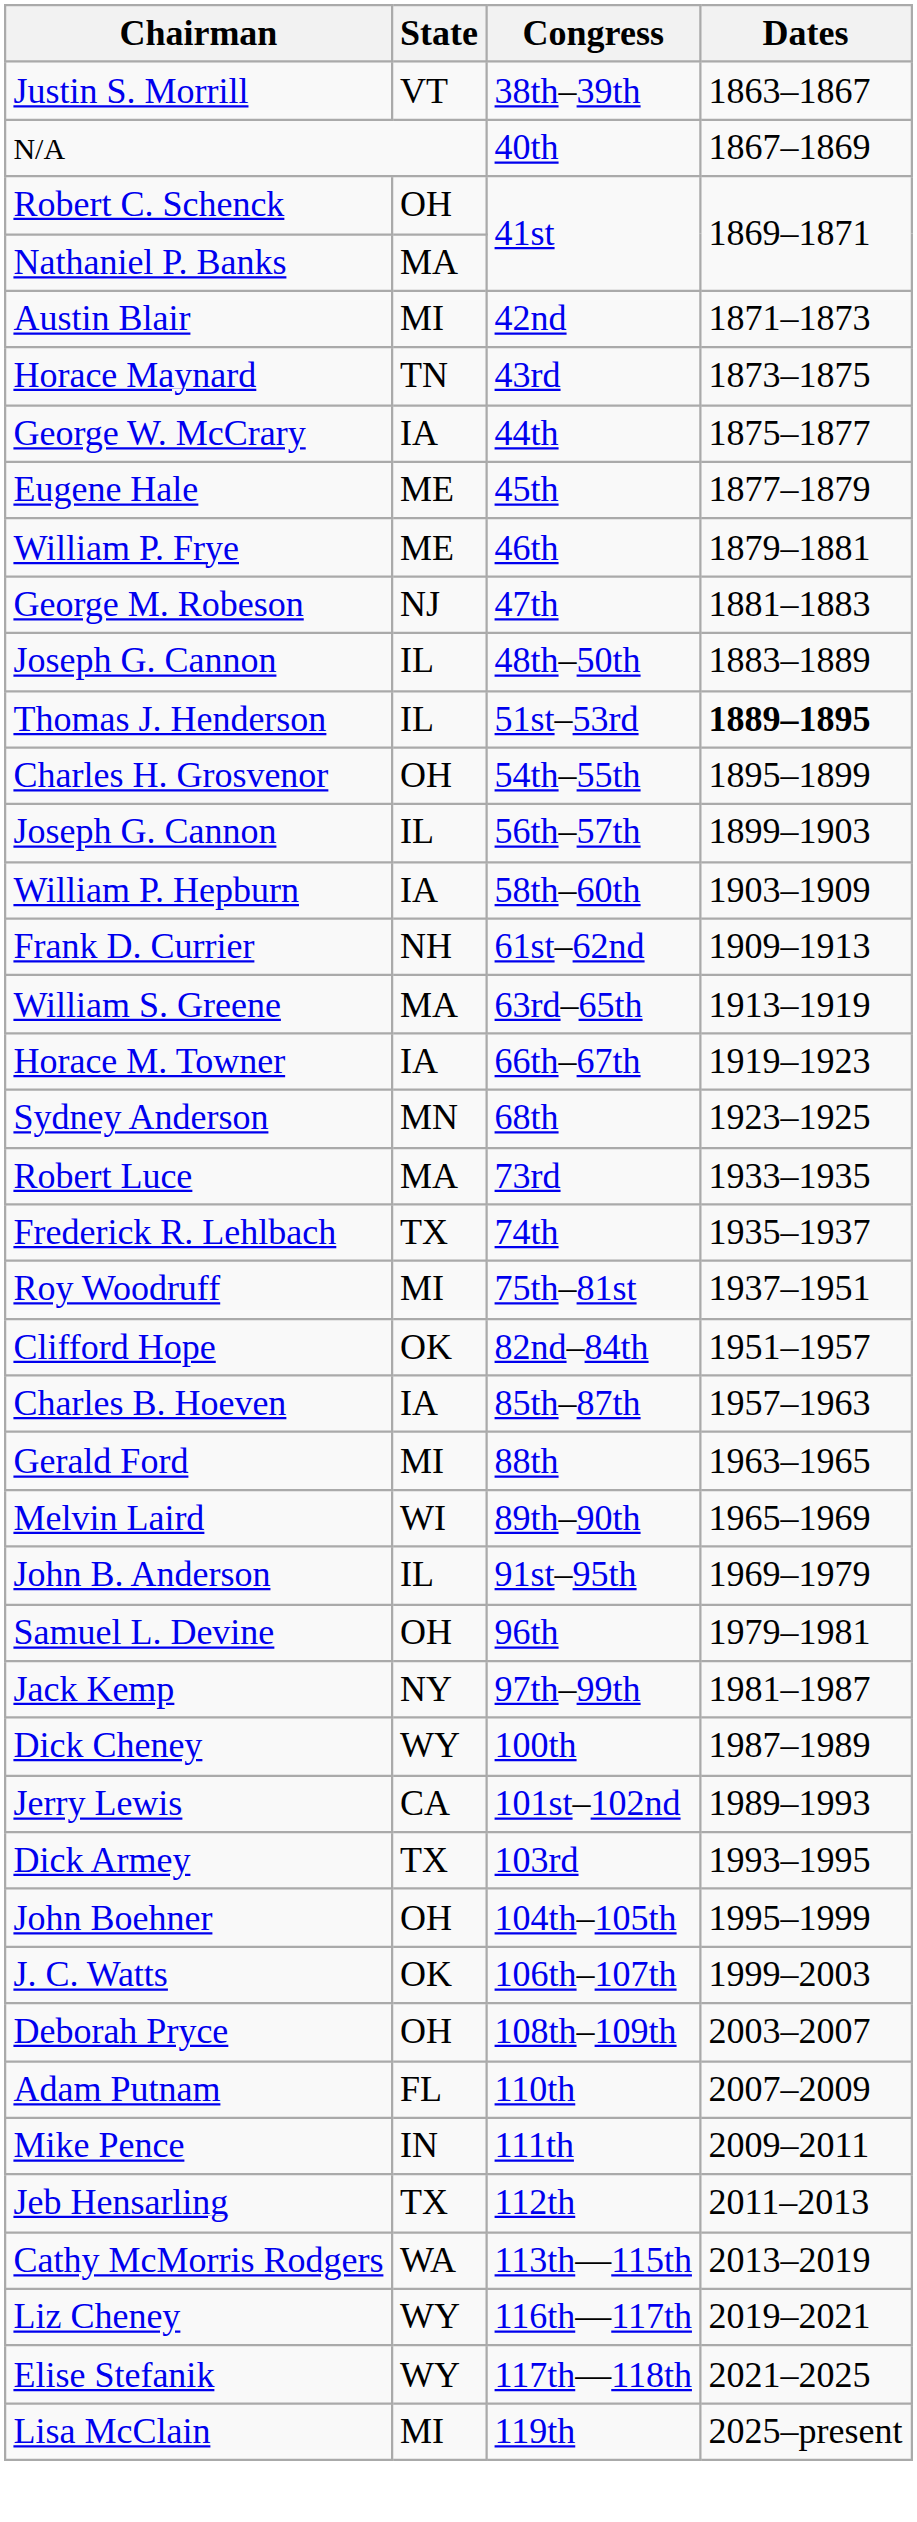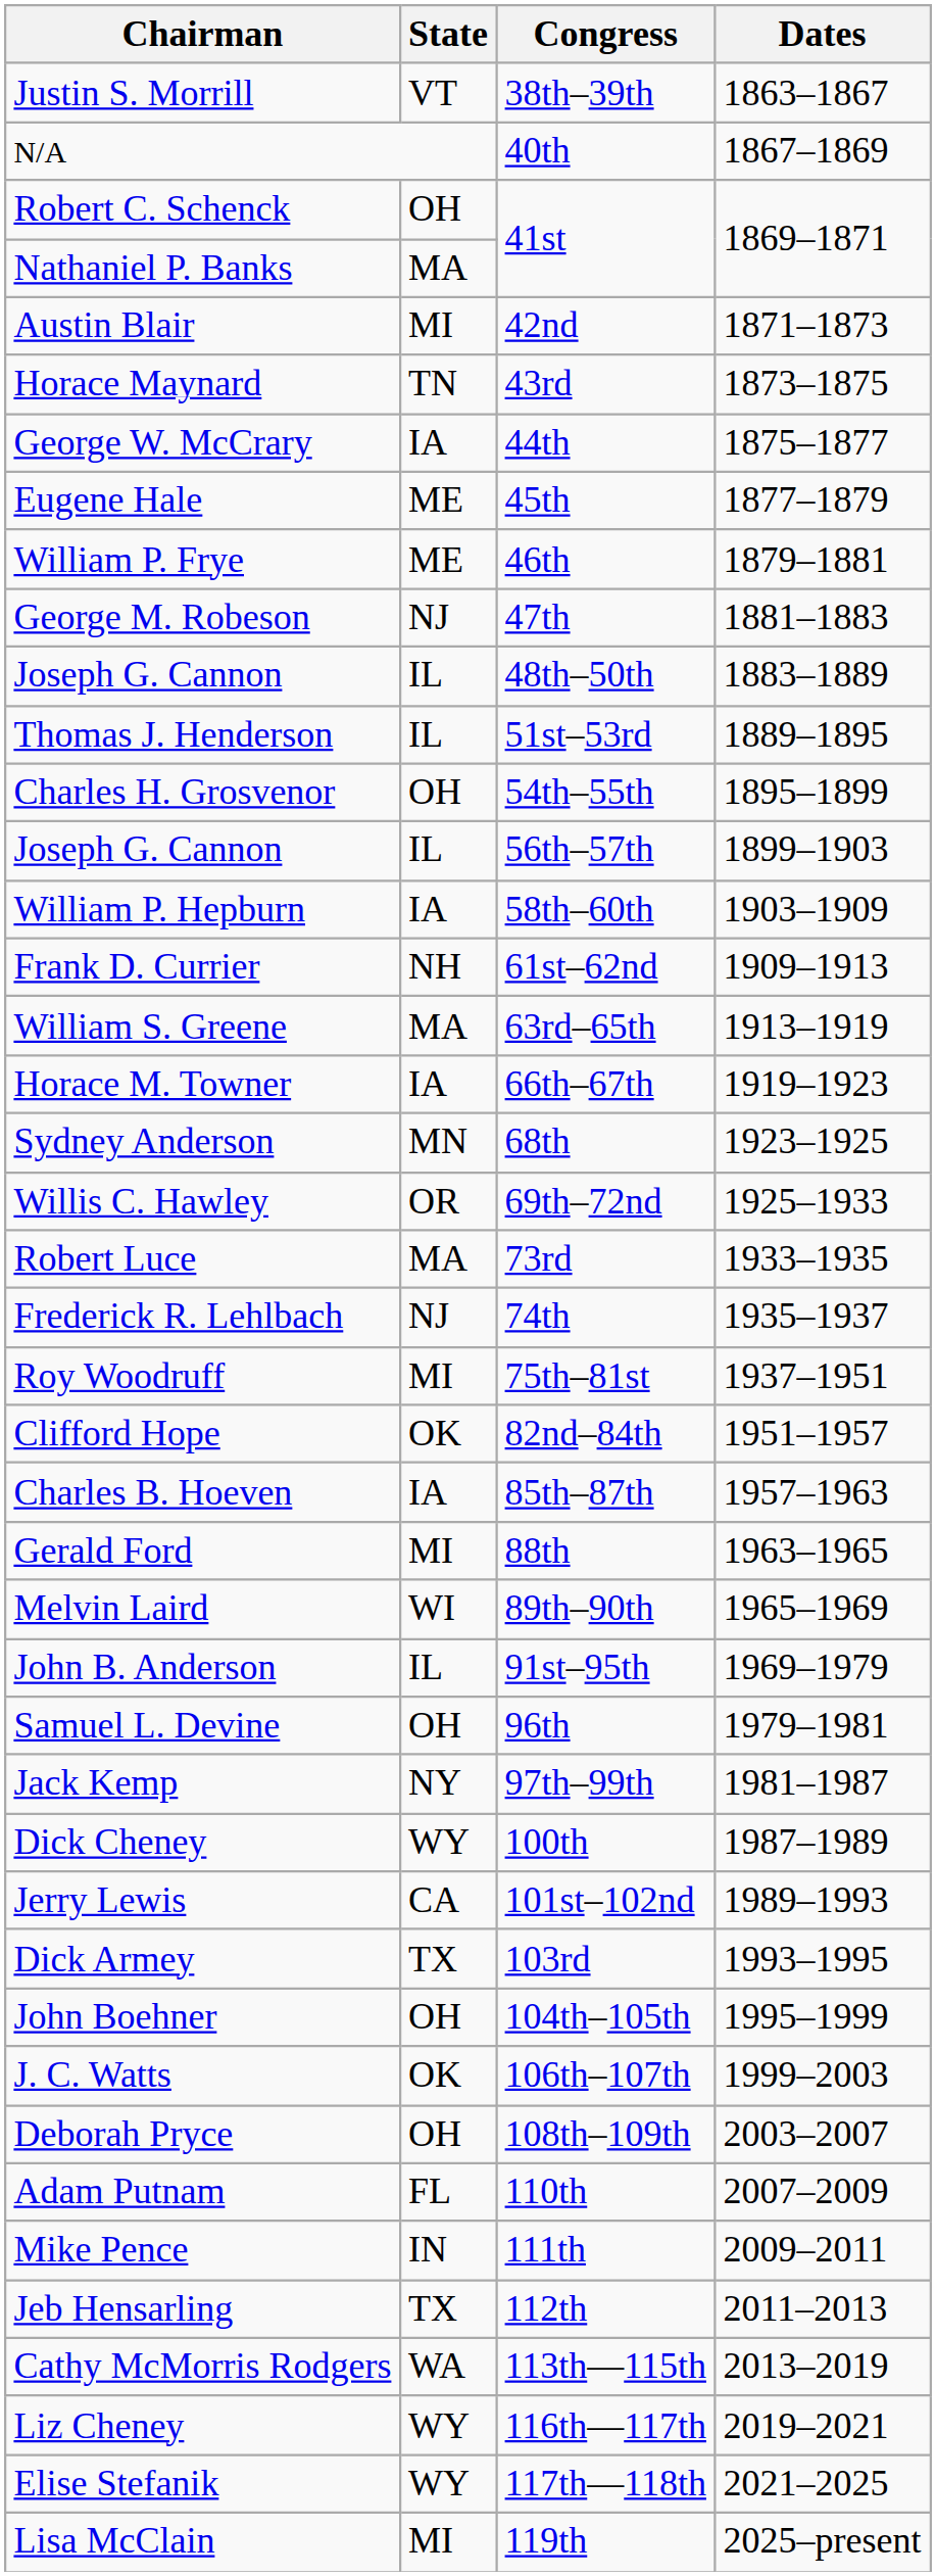 <table class=wikitable>
 <tr>
 <th>Chairman</th>
 <th>State</th>
 <th>Congress</th>
 <th>Dates</th>
 </tr>
 <tr>
 <td><a href='#'>Justin S. Morrill</a></td>
 <td>VT</td>
 <td><a href='#'>38th</a>–<a href='#'>39th</a></td>
 <td>1863–1867</td>
 </tr>
 <tr>
 <td colspan="2"><small>N/A</small></td>
 <td><a href='#'>40th</a></td>
 <td>1867–1869</td>
 </tr>
 <tr>
 <td><a href='#'>Robert C. Schenck</a></td>
 <td>OH</td>
 <td rowspan="2"><a href='#'>41st</a></td>
 <td rowspan="2">1869–1871</td>
 </tr>
 <tr>
 <td><a href='#'>Nathaniel P. Banks</a></td>
 <td>MA</td>
 </tr>
 <tr>
 <td><a href='#'>Austin Blair</a></td>
 <td>MI</td>
 <td><a href='#'>42nd</a></td>
 <td>1871–1873</td>
 </tr>
 <tr>
 <td><a href='#'>Horace Maynard</a></td>
 <td>TN</td>
 <td><a href='#'>43rd</a></td>
 <td>1873–1875</td>
 </tr>
 <tr>
 <td><a href='#'>George W. McCrary</a></td>
 <td>IA</td>
 <td><a href='#'>44th</a></td>
 <td>1875–1877</td>
 </tr>
 <tr>
 <td><a href='#'>Eugene Hale</a></td>
 <td>ME</td>
 <td><a href='#'>45th</a></td>
 <td>1877–1879</td>
 </tr>
 <tr>
 <td><a href='#'>William P. Frye</a></td>
 <td>ME</td>
 <td><a href='#'>46th</a></td>
 <td>1879–1881</td>
 </tr>
 <tr>
 <td><a href='#'>George M. Robeson</a></td>
 <td>NJ</td>
 <td><a href='#'>47th</a></td>
 <td>1881–1883</td>
 </tr>
 <tr>
 <td><a href='#'>Joseph G. Cannon</a></td>
 <td>IL</td>
 <td><a href='#'>48th</a>–<a href='#'>50th</a></td>
 <td>1883–1889</td>
 </tr>
 <tr>
 <td><a href='#'>Thomas J. Henderson</a></td>
 <td>IL</td>
 <td><a href='#'>51st</a>–<a href='#'>53rd</a></td>
-<td><strong>1889–1895</strong></td>
+<td>1889–1895</td>
 </tr>
 <tr>
 <td><a href='#'>Charles H. Grosvenor</a></td>
 <td>OH</td>
 <td><a href='#'>54th</a>–<a href='#'>55th</a></td>
 <td>1895–1899</td>
 </tr>
 <tr>
 <td><a href='#'>Joseph G. Cannon</a></td>
 <td>IL</td>
 <td><a href='#'>56th</a>–<a href='#'>57th</a></td>
 <td>1899–1903</td>
 </tr>
 <tr>
 <td><a href='#'>William P. Hepburn</a></td>
 <td>IA</td>
 <td><a href='#'>58th</a>–<a href='#'>60th</a></td>
 <td>1903–1909</td>
 </tr>
 <tr>
 <td><a href='#'>Frank D. Currier</a></td>
 <td>NH</td>
 <td><a href='#'>61st</a>–<a href='#'>62nd</a></td>
 <td>1909–1913</td>
 </tr>
 <tr>
 <td><a href='#'>William S. Greene</a></td>
 <td>MA</td>
 <td><a href='#'>63rd</a>–<a href='#'>65th</a></td>
 <td>1913–1919</td>
 </tr>
 <tr>
 <td><a href='#'>Horace M. Towner</a></td>
 <td>IA</td>
 <td><a href='#'>66th</a>–<a href='#'>67th</a></td>
 <td>1919–1923</td>
 </tr>
 <tr>
 <td><a href='#'>Sydney Anderson</a></td>
 <td>MN</td>
 <td><a href='#'>68th</a></td>
 <td>1923–1925</td>
 </tr>
 <tr>
+<td><a href='#'>Willis C. Hawley</a></td>
+<td>OR</td>
+<td><a href='#'>69th</a>–<a href='#'>72nd</a></td>
+<td>1925–1933</td>
+</tr>
+<tr>
 <td><a href='#'>Robert Luce</a></td>
 <td>MA</td>
 <td><a href='#'>73rd</a></td>
 <td>1933–1935</td>
 </tr>
 <tr>
 <td><a href='#'>Frederick R. Lehlbach</a></td>
-<td>TX</td>
+<td>NJ</td>
 <td><a href='#'>74th</a></td>
 <td>1935–1937</td>
 </tr>
 <tr>
 <td><a href='#'>Roy Woodruff</a></td>
 <td>MI</td>
 <td><a href='#'>75th</a>–<a href='#'>81st</a></td>
 <td>1937–1951</td>
 </tr>
 <tr>
 <td><a href='#'>Clifford Hope</a></td>
 <td>OK</td>
 <td><a href='#'>82nd</a>–<a href='#'>84th</a></td>
 <td>1951–1957</td>
 </tr>
 <tr>
 <td><a href='#'>Charles B. Hoeven</a></td>
 <td>IA</td>
 <td><a href='#'>85th</a>–<a href='#'>87th</a></td>
 <td>1957–1963</td>
 </tr>
 <tr>
 <td><a href='#'>Gerald Ford</a></td>
 <td>MI</td>
 <td><a href='#'>88th</a></td>
 <td>1963–1965</td>
 </tr>
 <tr>
 <td><a href='#'>Melvin Laird</a></td>
 <td>WI</td>
 <td><a href='#'>89th</a>–<a href='#'>90th</a></td>
 <td>1965–1969</td>
 </tr>
 <tr>
 <td><a href='#'>John B. Anderson</a></td>
 <td>IL</td>
 <td><a href='#'>91st</a>–<a href='#'>95th</a></td>
 <td>1969–1979</td>
 </tr>
 <tr>
 <td><a href='#'>Samuel L. Devine</a></td>
 <td>OH</td>
 <td><a href='#'>96th</a></td>
 <td>1979–1981</td>
 </tr>
 <tr>
 <td><a href='#'>Jack Kemp</a></td>
 <td>NY</td>
 <td><a href='#'>97th</a>–<a href='#'>99th</a></td>
 <td>1981–1987</td>
 </tr>
 <tr>
 <td><a href='#'>Dick Cheney</a></td>
 <td>WY</td>
 <td><a href='#'>100th</a></td>
 <td>1987–1989</td>
 </tr>
 <tr>
 <td><a href='#'>Jerry Lewis</a></td>
 <td>CA</td>
 <td><a href='#'>101st</a>–<a href='#'>102nd</a></td>
 <td>1989–1993</td>
 </tr>
 <tr>
 <td><a href='#'>Dick Armey</a></td>
 <td>TX</td>
 <td><a href='#'>103rd</a></td>
 <td>1993–1995</td>
 </tr>
 <tr>
 <td><a href='#'>John Boehner</a></td>
 <td>OH</td>
 <td><a href='#'>104th</a>–<a href='#'>105th</a></td>
 <td>1995–1999</td>
 </tr>
 <tr>
 <td><a href='#'>J. C. Watts</a></td>
 <td>OK</td>
 <td><a href='#'>106th</a>–<a href='#'>107th</a></td>
 <td>1999–2003</td>
 </tr>
 <tr>
 <td><a href='#'>Deborah Pryce</a></td>
 <td>OH</td>
 <td><a href='#'>108th</a>–<a href='#'>109th</a></td>
 <td>2003–2007</td>
 </tr>
 <tr>
 <td><a href='#'>Adam Putnam</a></td>
 <td>FL</td>
 <td><a href='#'>110th</a></td>
 <td>2007–2009</td>
 </tr>
 <tr>
 <td><a href='#'>Mike Pence</a></td>
 <td>IN</td>
 <td><a href='#'>111th</a></td>
 <td>2009–2011</td>
 </tr>
 <tr>
 <td><a href='#'>Jeb Hensarling</a></td>
 <td>TX</td>
 <td><a href='#'>112th</a></td>
 <td>2011–2013</td>
 </tr>
 <tr>
 <td><a href='#'>Cathy McMorris Rodgers</a></td>
 <td>WA</td>
 <td><a href='#'>113th</a>—<a href='#'>115th</a></td>
 <td>2013–2019</td>
 </tr>
 <tr>
 <td><a href='#'>Liz Cheney</a></td>
 <td>WY</td>
 <td><a href='#'>116th</a>—<a href='#'>117th</a></td>
 <td>2019–2021</td>
 </tr>
 <tr>
 <td><a href='#'>Elise Stefanik</a></td>
 <td>WY</td>
 <td><a href='#'>117th</a>—<a href='#'>118th</a></td>
 <td>2021–2025</td>
 </tr>
 <tr>
 <td><a href='#'>Lisa McClain</a></td>
 <td>MI</td>
 <td><a href='#'>119th</a></td>
 <td>2025–present</td>
 </tr>
 </table>
